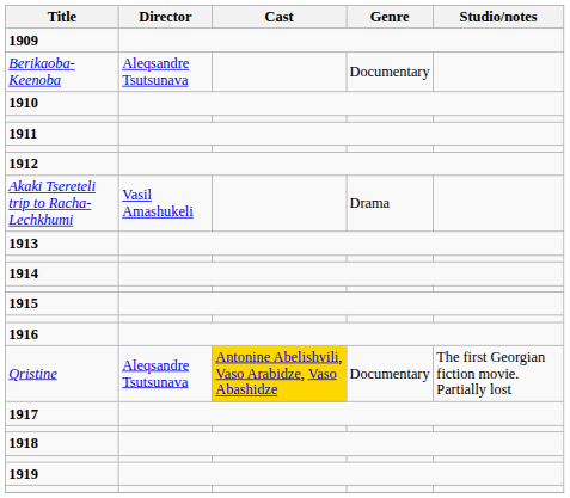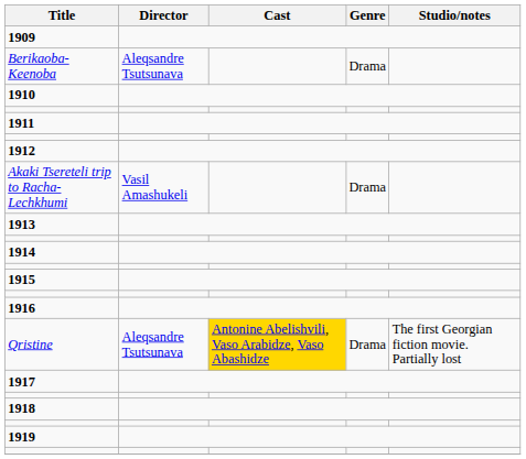 <table class="wikitable">
 <tr>
 <th>Title</th>
 <th>Director</th>
 <th>Cast</th>
 <th>Genre</th>
 <th>Studio/notes</th>
 </tr>
 <tr>
 <td><strong>1909</strong></td>
 </tr>
 <tr>
 <td><em><a href='#'>Berikaoba-Keenoba</a></em></td>
 <td><a href='#'>Aleqsandre Tsutsunava</a></td>
 <td></td>
-<td>Documentary</td>
+<td>Drama</td>
 <td></td>
 </tr>
 <tr>
 <td><strong>1910</strong></td>
 </tr>
 <tr>
 <td></td>
 <td></td>
 <td></td>
 <td></td>
 <td></td>
 </tr>
 <tr>
 <td><strong>1911</strong></td>
 </tr>
 <tr>
 <td></td>
 <td></td>
 <td></td>
 <td></td>
 <td></td>
 </tr>
 <tr>
 <td><strong>1912</strong></td>
 </tr>
 <tr>
 <td><em><a href='#'>Akaki Tsereteli trip to Racha-Lechkhumi</a></em></td>
 <td><a href='#'>Vasil Amashukeli</a></td>
 <td></td>
 <td>Drama</td>
 <td></td>
 </tr>
 <tr>
 <td><strong>1913</strong></td>
 </tr>
 <tr>
 <td></td>
 <td></td>
 <td></td>
 <td></td>
 <td></td>
 </tr>
 <tr>
 <td><strong>1914</strong></td>
 </tr>
 <tr>
 <td></td>
 <td></td>
 <td></td>
 <td></td>
 <td></td>
 </tr>
 <tr>
 <td><strong>1915</strong></td>
 </tr>
 <tr>
 <td></td>
 <td></td>
 <td></td>
 <td></td>
 <td></td>
 </tr>
 <tr>
 <td><strong>1916</strong></td>
 </tr>
 <tr>
 <td><em><a href='#'>Qristine</a></em></td>
 <td><a href='#'>Aleqsandre Tsutsunava</a></td>
 <td style="background: gold;"><a href='#'>Antonine Abelishvili</a>, <a href='#'>Vaso Arabidze</a>, <a href='#'>Vaso Abashidze</a></td>
-<td>Documentary</td>
+<td>Drama</td>
 <td>The first Georgian fiction movie. Partially lost</td>
 </tr>
 <tr>
 <td><strong>1917</strong></td>
 </tr>
 <tr>
 <td></td>
 <td></td>
 <td></td>
 <td></td>
 <td></td>
 </tr>
 <tr>
 <td><strong>1918</strong></td>
 </tr>
 <tr>
 <td></td>
 <td></td>
 <td></td>
 <td></td>
 <td></td>
 </tr>
 <tr>
 <td><strong>1919</strong></td>
 </tr>
 <tr>
 <td></td>
 <td></td>
 <td></td>
 <td></td>
 <td></td>
 </tr>
 <tr>
 </tr>
 </table>
